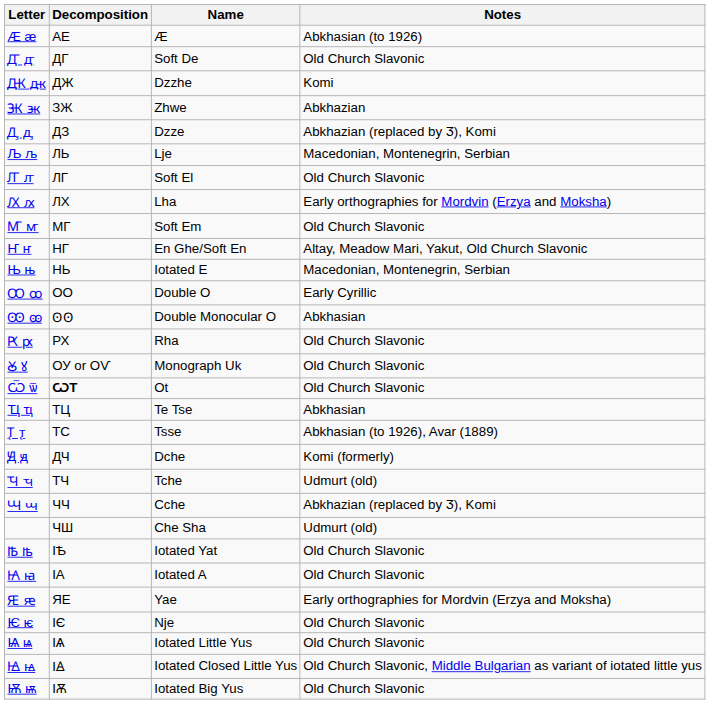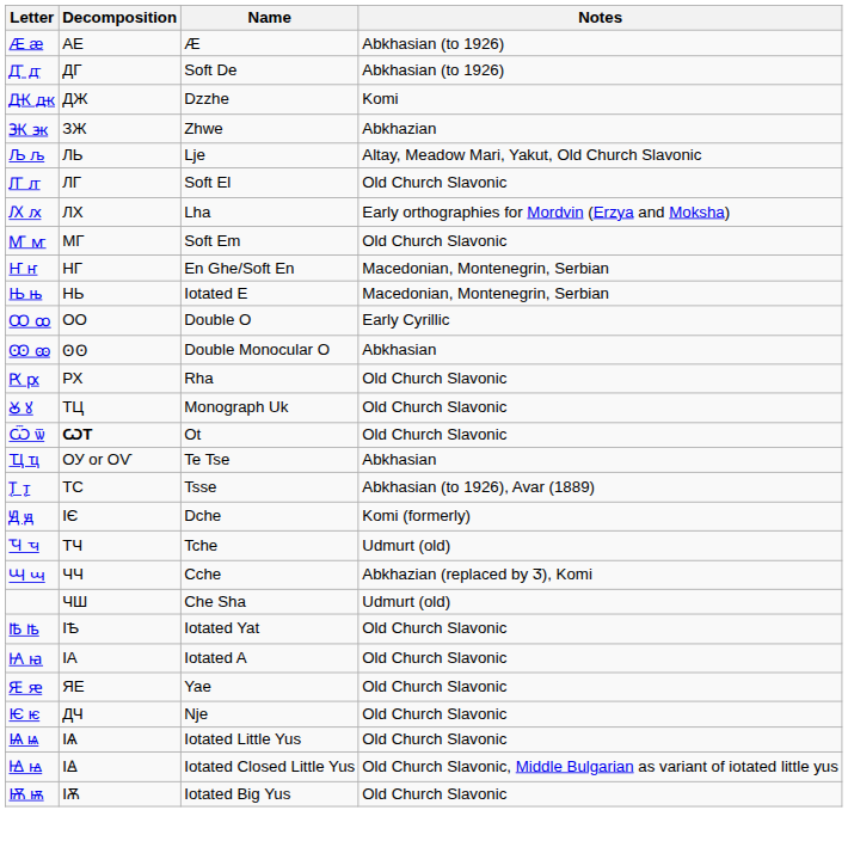 <table class="wikitable sortable">
 <tr>
 <th>Letter</th>
 <th>Decomposition</th>
 <th>Name</th>
 <th>Notes</th>
 </tr>
 <tr>
 <td><a href='#'>Ӕ ӕ</a></td>
 <td>АЕ</td>
 <td>Æ</td>
 <td>Abkhasian (to 1926)</td>
 </tr>
 <tr>
 <td><a href='#'>Ꙣ ꙣ</a></td>
 <td>ДГ</td>
 <td>Soft De</td>
-<td>Old Church Slavonic</td>
+<td>Abkhasian (to 1926)</td>
 </tr>
 <tr>
 <td><a href='#'>Ԫ ԫ</a></td>
 <td>ДЖ</td>
 <td>Dzzhe</td>
 <td>Komi</td>
 </tr>
 <tr>
 <td><a href='#'>Ꚅ ꚅ</a></td>
 <td>ЗЖ</td>
 <td>Zhwe</td>
 <td>Abkhazian</td>
 </tr>
 <tr>
-<td><a href='#'>Ꚉ ꚉ</a></td>
-<td>ДЗ</td>
-<td>Dzze</td>
-<td>Abkhazian (replaced by Ӡ), Komi</td>
-</tr>
-<tr>
 <td><a href='#'>Љ љ</a></td>
 <td>ЛЬ</td>
 <td>Lje</td>
-<td>Macedonian, Montenegrin, Serbian</td>
+<td>Altay, Meadow Mari, Yakut, Old Church Slavonic</td>
 </tr>
 <tr>
 <td><a href='#'>Ꙥ ꙥ</a></td>
 <td>ЛГ</td>
 <td>Soft El</td>
 <td>Old Church Slavonic</td>
 </tr>
 <tr>
 <td><a href='#'>Ԕ ԕ</a></td>
 <td>ЛХ</td>
 <td>Lha</td>
 <td>Early orthographies for <a href='#'>Mordvin</a> (<a href='#'>Erzya</a> and <a href='#'>Moksha</a>)</td>
 </tr>
 <tr>
 <td><a href='#'>Ꙧ ꙧ</a></td>
 <td>МГ</td>
 <td>Soft Em</td>
 <td>Old Church Slavonic</td>
 </tr>
 <tr>
 <td><a href='#'>Ҥ ҥ</a></td>
 <td>НГ</td>
 <td>En Ghe/Soft En</td>
-<td>Altay, Meadow Mari, Yakut, Old Church Slavonic</td>
+<td>Macedonian, Montenegrin, Serbian</td>
 </tr>
 <tr>
 <td><a href='#'>Њ њ</a></td>
 <td>НЬ</td>
 <td>Iotated E</td>
 <td>Macedonian, Montenegrin, Serbian</td>
 </tr>
 <tr>
 <td><a href='#'>Ꚙ ꚙ</a></td>
 <td>ОО</td>
 <td>Double O</td>
 <td>Early Cyrillic</td>
 </tr>
 <tr>
 <td><a href='#'>Ꙭ ꙭ</a></td>
 <td>ꙨꙨ</td>
 <td>Double Monocular O</td>
 <td>Abkhasian</td>
 </tr>
 <tr>
 <td><a href='#'>Ԗ ԗ</a></td>
 <td>РХ</td>
 <td>Rha</td>
 <td>Old Church Slavonic</td>
 </tr>
 <tr>
 <td><a href='#'>Ꙋ ꙋ</a></td>
-<td>ОУ or ОѴ</td>
+<td>ТЦ</td>
 <td>Monograph Uk</td>
 <td>Old Church Slavonic</td>
 </tr>
 <tr>
 <td><a href='#'>Ѿ ѿ</a></td>
 <td><strong>ѠТ</strong></td>
 <td>Ot</td>
 <td>Old Church Slavonic</td>
 </tr>
 <tr>
 <td><a href='#'>Ҵ ҵ</a></td>
-<td>ТЦ</td>
+<td>ОУ or ОѴ</td>
 <td>Te Tse</td>
 <td>Abkhasian</td>
 </tr>
 <tr>
 <td><a href='#'>Ꚑ ꚑ</a></td>
 <td>ТС</td>
 <td>Tsse</td>
 <td>Abkhasian (to 1926), Avar (1889)</td>
 </tr>
 <tr>
 <td><a href='#'>Ԭ ԭ</a></td>
-<td>ДЧ</td>
+<td>ІЄ</td>
 <td>Dche</td>
 <td>Komi (formerly)</td>
 </tr>
 <tr>
 <td><a href='#'>Ꚓ ꚓ</a></td>
 <td>ТЧ</td>
 <td>Tche</td>
 <td>Udmurt (old)</td>
 </tr>
 <tr>
 <td><a href='#'>Ꚇ ꚇ</a></td>
 <td>ЧЧ</td>
 <td>Cche</td>
 <td>Abkhazian (replaced by Ӡ), Komi</td>
 </tr>
 <tr>
 <td> </td>
 <td>ЧШ</td>
 <td>Che Sha</td>
 <td>Udmurt (old)</td>
 </tr>
 <tr>
 <td><a href='#'>Ꙓ ꙓ</a></td>
 <td>ІѢ</td>
 <td>Iotated Yat</td>
 <td>Old Church Slavonic</td>
 </tr>
 <tr>
 <td><a href='#'>Ꙗ ꙗ</a></td>
 <td>ІА</td>
 <td>Iotated A</td>
 <td>Old Church Slavonic</td>
 </tr>
 <tr>
 <td><a href='#'>Ԙ ԙ</a></td>
 <td>ЯЕ</td>
 <td>Yae</td>
-<td>Early orthographies for Mordvin (Erzya and Moksha)</td>
+<td>Old Church Slavonic</td>
 </tr>
 <tr>
 <td><a href='#'>Ѥ ѥ</a></td>
-<td>ІЄ</td>
+<td>ДЧ</td>
 <td>Nje</td>
 <td>Old Church Slavonic</td>
 </tr>
 <tr>
 <td><a href='#'>Ѩ ѩ</a></td>
 <td>ІѦ</td>
 <td>Iotated Little Yus</td>
 <td>Old Church Slavonic</td>
 </tr>
 <tr>
 <td><a href='#'>Ꙝ ꙝ</a></td>
 <td>ІꙘ</td>
 <td>Iotated Closed Little Yus</td>
 <td>Old Church Slavonic, <a href='#'>Middle Bulgarian</a> as variant of iotated little yus</td>
 </tr>
 <tr>
 <td><a href='#'>Ѭ ѭ</a></td>
 <td>ІѪ</td>
 <td>Iotated Big Yus</td>
 <td>Old Church Slavonic</td>
 </tr>
 </table>
